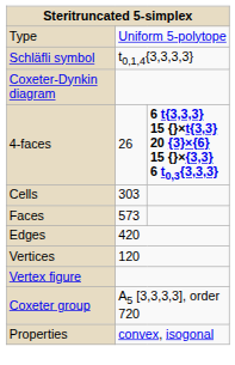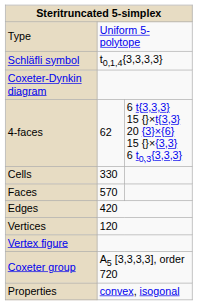 <table class="wikitable" style="float:right; margin-left:8px; width:280px">
 <tr>
 <td bgcolor=#e7dcc3 align=center colspan=3><strong>Steritruncated 5-simplex</strong></td>
 </tr>
 <tr>
 <td bgcolor=#e7dcc3>Type</td>
 <td colspan=2><a href='#'>Uniform 5-polytope</a></td>
 </tr>
 <tr>
 <td bgcolor=#e7dcc3><a href='#'>Schläfli symbol</a></td>
 <td colspan=2>t<sub>0,1,4</sub>{3,3,3,3}</td>
 </tr>
 <tr>
 <td bgcolor=#e7dcc3><a href='#'>Coxeter-Dynkin diagram</a></td>
 <td colspan=2></td>
 </tr>
 <tr>
 <td bgcolor=#e7dcc3>4-faces</td>
-<td>26</td>
-<td><strong>6 <a href='#'>t{3,3,3}</a><br>15 {}×<a href='#'>t{3,3}</a><br>20 <a href='#'>{3}×{6}</a><br>15 {}×<a href='#'>{3,3}</a><br>6 <a href='#'>t<sub>0,3</sub>{3,3,3}</a></strong></td>
+<td>62</td>
+<td>6 <a href='#'>t{3,3,3}</a><br>15 {}×<a href='#'>t{3,3}</a><br>20 <a href='#'>{3}×{6}</a><br>15 {}×<a href='#'>{3,3}</a><br>6 <a href='#'>t<sub>0,3</sub>{3,3,3}</a></td>
 </tr>
 <tr>
 <td bgcolor=#e7dcc3>Cells</td>
-<td>303</td>
+<td>330</td>
 <td></td>
 </tr>
 <tr>
 <td bgcolor=#e7dcc3>Faces</td>
-<td>573</td>
+<td>570</td>
 <td></td>
 </tr>
 <tr>
 <td bgcolor=#e7dcc3>Edges</td>
 <td colspan=2>420</td>
 </tr>
 <tr>
 <td bgcolor=#e7dcc3>Vertices</td>
 <td colspan=2>120</td>
 </tr>
 <tr>
 <td bgcolor=#e7dcc3><a href='#'>Vertex figure</a></td>
 <td colspan=2></td>
 </tr>
 <tr>
 <td bgcolor=#e7dcc3><a href='#'>Coxeter group</a></td>
 <td colspan=2>A<sub>5</sub> [3,3,3,3], order 720</td>
 </tr>
 <tr>
 <td bgcolor=#e7dcc3>Properties</td>
 <td colspan=2><a href='#'>convex</a>, <a href='#'>isogonal</a></td>
 </tr>
 </table>
